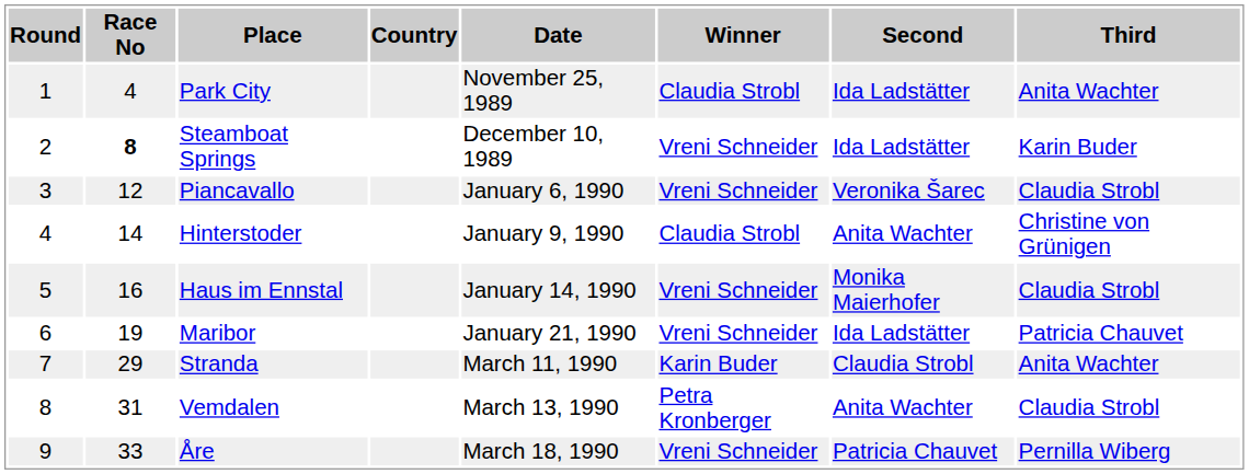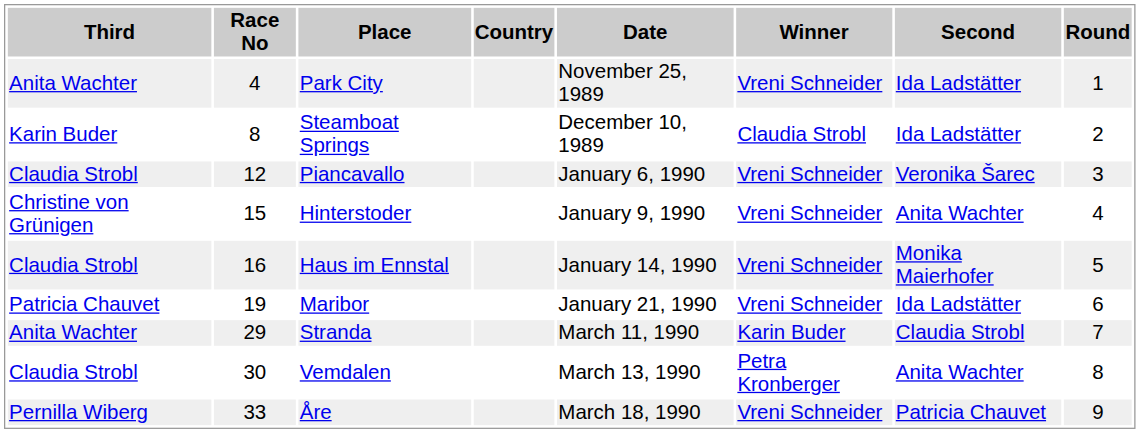 <table border="0" style="border: 1px solid #999; background-color:#FFFFFF; text-align:center">
 <tr align="center" bgcolor="#CCCCCC">
-<th>Round</th>
+<th>Third</th>
 <th>Race No</th>
 <th>Place</th>
 <th>Country</th>
 <th>Date</th>
 <th>Winner</th>
 <th>Second</th>
-<th>Third</th>
+<th>Round</th>
 </tr>
 <tr bgcolor="#EFEFEF">
-<td>1</td>
+<td align="left"> <a href='#'>Anita Wachter</a></td>
 <td>4</td>
 <td align="left"><a href='#'>Park City</a></td>
 <td align="left"></td>
 <td align="left">November 25, 1989</td>
-<td align="left"> <a href='#'>Claudia Strobl</a></td>
+<td align="left"> <a href='#'>Vreni Schneider</a></td>
 <td align="left"> <a href='#'>Ida Ladstätter</a></td>
-<td align="left"> <a href='#'>Anita Wachter</a></td>
+<td>1</td>
 </tr>
 <tr>
-<td>2</td>
-<td><strong>8</strong></td>
+<td align="left"> <a href='#'>Karin Buder</a></td>
+<td>8</td>
 <td align="left"><a href='#'>Steamboat Springs</a></td>
 <td align="left"></td>
 <td align="left">December 10, 1989</td>
-<td align="left"> <a href='#'>Vreni Schneider</a></td>
+<td align="left"> <a href='#'>Claudia Strobl</a></td>
 <td align="left"> <a href='#'>Ida Ladstätter</a></td>
-<td align="left"> <a href='#'>Karin Buder</a></td>
+<td>2</td>
 </tr>
 <tr bgcolor="#EFEFEF">
-<td>3</td>
+<td align="left"> <a href='#'>Claudia Strobl</a></td>
 <td>12</td>
 <td align="left"><a href='#'>Piancavallo</a></td>
 <td align="left"></td>
 <td align="left">January 6, 1990</td>
 <td align="left"> <a href='#'>Vreni Schneider</a></td>
 <td align="left"> <a href='#'>Veronika Šarec</a></td>
-<td align="left"> <a href='#'>Claudia Strobl</a></td>
+<td>3</td>
 </tr>
 <tr>
-<td>4</td>
-<td>14</td>
+<td align="left"> <a href='#'>Christine von Grünigen</a></td>
+<td>15</td>
 <td align="left"><a href='#'>Hinterstoder</a></td>
 <td align="left"></td>
 <td align="left">January 9, 1990</td>
-<td align="left"> <a href='#'>Claudia Strobl</a></td>
+<td align="left"> <a href='#'>Vreni Schneider</a></td>
 <td align="left"> <a href='#'>Anita Wachter</a></td>
-<td align="left"> <a href='#'>Christine von Grünigen</a></td>
+<td>4</td>
 </tr>
 <tr bgcolor="#EFEFEF">
-<td>5</td>
+<td align="left"> <a href='#'>Claudia Strobl</a></td>
 <td>16</td>
 <td align="left"><a href='#'>Haus im Ennstal</a></td>
 <td align="left"></td>
 <td align="left">January 14, 1990</td>
 <td align="left"> <a href='#'>Vreni Schneider</a></td>
 <td align="left"> <a href='#'>Monika Maierhofer</a></td>
-<td align="left"> <a href='#'>Claudia Strobl</a></td>
+<td>5</td>
 </tr>
 <tr>
-<td>6</td>
+<td align="left"> <a href='#'>Patricia Chauvet</a></td>
 <td>19</td>
 <td align="left"><a href='#'>Maribor</a></td>
 <td align="left"></td>
 <td align="left">January 21, 1990</td>
 <td align="left"> <a href='#'>Vreni Schneider</a></td>
 <td align="left"> <a href='#'>Ida Ladstätter</a></td>
-<td align="left"> <a href='#'>Patricia Chauvet</a></td>
+<td>6</td>
 </tr>
 <tr bgcolor="#EFEFEF">
-<td>7</td>
+<td align="left"> <a href='#'>Anita Wachter</a></td>
 <td>29</td>
 <td align="left"><a href='#'>Stranda</a></td>
 <td align="left"></td>
 <td align="left">March 11, 1990</td>
 <td align="left"> <a href='#'>Karin Buder</a></td>
 <td align="left"> <a href='#'>Claudia Strobl</a></td>
-<td align="left"> <a href='#'>Anita Wachter</a></td>
+<td>7</td>
 </tr>
 <tr>
-<td>8</td>
-<td>31</td>
+<td align="left"> <a href='#'>Claudia Strobl</a></td>
+<td>30</td>
 <td align="left"><a href='#'>Vemdalen</a></td>
 <td align="left"></td>
 <td align="left">March 13, 1990</td>
 <td align="left"> <a href='#'>Petra Kronberger</a></td>
 <td align="left"> <a href='#'>Anita Wachter</a></td>
-<td align="left"> <a href='#'>Claudia Strobl</a></td>
+<td>8</td>
 </tr>
 <tr bgcolor="#EFEFEF">
-<td>9</td>
+<td align="left"> <a href='#'>Pernilla Wiberg</a></td>
 <td>33</td>
 <td align="left"><a href='#'>Åre</a></td>
 <td align="left"></td>
 <td align="left">March 18, 1990</td>
 <td align="left"> <a href='#'>Vreni Schneider</a></td>
 <td align="left"> <a href='#'>Patricia Chauvet</a></td>
-<td align="left"> <a href='#'>Pernilla Wiberg</a></td>
+<td>9</td>
 </tr>
 </table>
